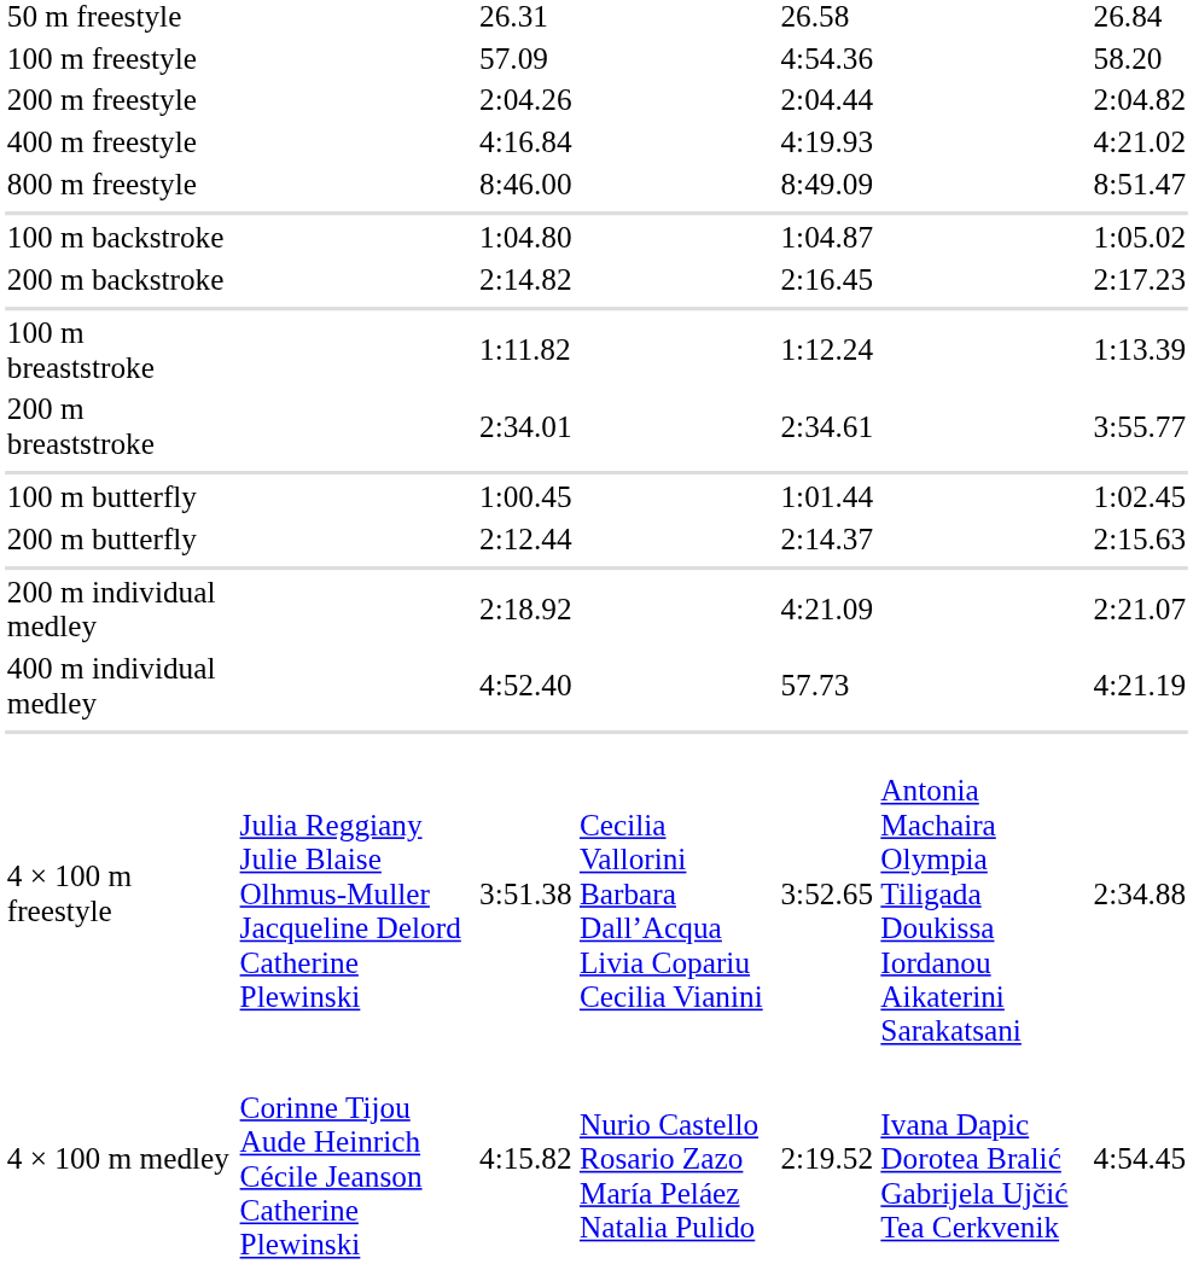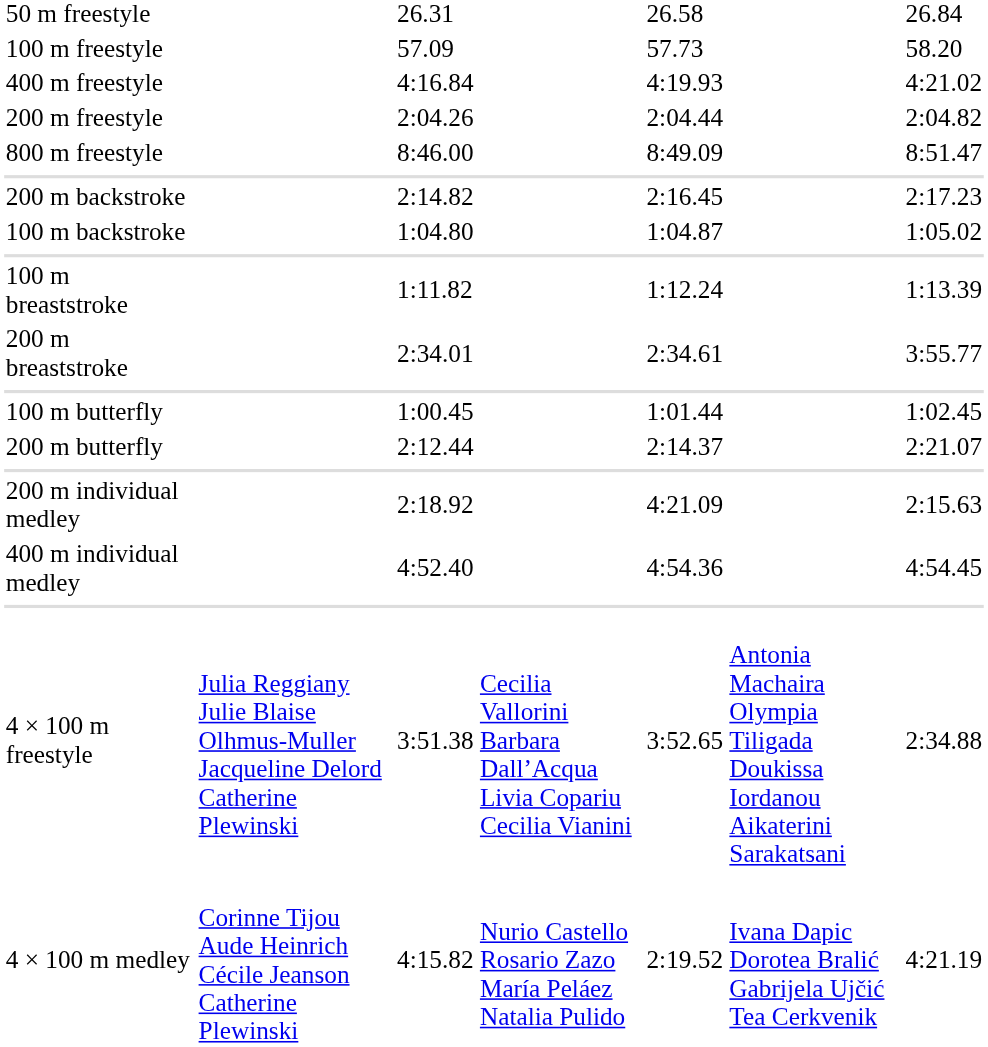 <table>
 <tr>
 <td>50 m freestyle</td>
 <td></td>
 <td>26.31</td>
 <td></td>
 <td>26.58</td>
 <td></td>
 <td>26.84</td>
 </tr>
 <tr>
 <td>100 m freestyle</td>
 <td></td>
 <td>57.09</td>
 <td></td>
-<td>4:54.36</td>
+<td>57.73</td>
 <td></td>
 <td>58.20</td>
+</tr>
+<tr>
+<td>400 m freestyle</td>
+<td></td>
+<td>4:16.84</td>
+<td></td>
+<td>4:19.93</td>
+<td></td>
+<td>4:21.02</td>
 </tr>
 <tr>
 <td>200 m freestyle</td>
 <td></td>
 <td>2:04.26</td>
 <td></td>
 <td>2:04.44</td>
 <td></td>
 <td>2:04.82</td>
-</tr>
-<tr>
-<td>400 m freestyle</td>
-<td></td>
-<td>4:16.84</td>
-<td></td>
-<td>4:19.93</td>
-<td></td>
-<td>4:21.02</td>
 </tr>
 <tr>
 <td>800 m freestyle</td>
 <td></td>
 <td>8:46.00</td>
 <td></td>
 <td>8:49.09</td>
 <td></td>
 <td>8:51.47</td>
 </tr>
 <tr>
 </tr>
 <tr bgcolor=#ddd>
 <td colspan=7></td>
 </tr>
 <tr>
+<td>200 m backstroke</td>
+<td></td>
+<td>2:14.82</td>
+<td></td>
+<td>2:16.45</td>
+<td></td>
+<td>2:17.23</td>
+</tr>
+<tr>
 <td>100 m backstroke</td>
 <td></td>
 <td>1:04.80</td>
 <td></td>
 <td>1:04.87</td>
 <td></td>
 <td>1:05.02</td>
-</tr>
-<tr>
-<td>200 m backstroke</td>
-<td></td>
-<td>2:14.82</td>
-<td></td>
-<td>2:16.45</td>
-<td></td>
-<td>2:17.23</td>
 </tr>
 <tr>
 </tr>
 <tr bgcolor=#ddd>
 <td colspan=7></td>
 </tr>
 <tr>
 <td>100 m breaststroke</td>
 <td></td>
 <td>1:11.82</td>
 <td></td>
 <td>1:12.24</td>
 <td></td>
 <td>1:13.39</td>
 </tr>
 <tr>
 <td>200 m breaststroke</td>
 <td></td>
 <td>2:34.01</td>
 <td></td>
 <td>2:34.61</td>
 <td></td>
 <td>3:55.77</td>
 </tr>
 <tr>
 </tr>
 <tr bgcolor=#ddd>
 <td colspan=7></td>
 </tr>
 <tr>
 <td>100 m butterfly</td>
 <td></td>
 <td>1:00.45</td>
 <td></td>
 <td>1:01.44</td>
 <td></td>
 <td>1:02.45</td>
 </tr>
 <tr>
 <td>200 m butterfly</td>
 <td></td>
 <td>2:12.44</td>
 <td></td>
 <td>2:14.37</td>
 <td></td>
-<td>2:15.63</td>
+<td>2:21.07</td>
 </tr>
 <tr>
 </tr>
 <tr bgcolor=#ddd>
 <td colspan=7></td>
 </tr>
 <tr>
 <td>200 m individual medley</td>
 <td></td>
 <td>2:18.92</td>
 <td></td>
 <td>4:21.09</td>
 <td></td>
-<td>2:21.07</td>
+<td>2:15.63</td>
 </tr>
 <tr>
 <td>400 m individual medley</td>
 <td></td>
 <td>4:52.40</td>
 <td></td>
-<td>57.73</td>
+<td>4:54.36</td>
 <td></td>
-<td>4:21.19</td>
+<td>4:54.45</td>
 </tr>
 <tr>
 </tr>
 <tr bgcolor=#ddd>
 <td colspan=7></td>
 </tr>
 <tr>
 <td>4 × 100 m freestyle</td>
 <td><br><a href='#'>Julia Reggiany</a><br><a href='#'>Julie Blaise Olhmus-Muller</a><br><a href='#'>Jacqueline Delord</a><br><a href='#'>Catherine Plewinski</a></td>
 <td>3:51.38</td>
 <td><br><a href='#'>Cecilia Vallorini</a><br><a href='#'>Barbara Dall’Acqua</a><br><a href='#'>Livia Copariu</a><br><a href='#'>Cecilia Vianini</a></td>
 <td>3:52.65</td>
 <td><br><a href='#'>Antonia Machaira</a><br><a href='#'>Olympia Tiligada</a><br><a href='#'>Doukissa Iordanou</a><br><a href='#'>Aikaterini Sarakatsani</a></td>
 <td>2:34.88</td>
 </tr>
 <tr>
 <td>4 × 100 m medley</td>
 <td><br><a href='#'>Corinne Tijou</a><br><a href='#'>Aude Heinrich</a><br><a href='#'>Cécile Jeanson</a><br><a href='#'>Catherine Plewinski</a></td>
 <td>4:15.82</td>
 <td><br><a href='#'>Nurio Castello</a><br><a href='#'>Rosario Zazo</a><br><a href='#'>María Peláez</a><br><a href='#'>Natalia Pulido</a></td>
 <td>2:19.52</td>
 <td><br><a href='#'>Ivana Dapic</a><br><a href='#'>Dorotea Bralić</a><br><a href='#'>Gabrijela Ujčić</a><br><a href='#'>Tea Cerkvenik</a></td>
-<td>4:54.45</td>
+<td>4:21.19</td>
 </tr>
 <tr>
 </tr>
 </table>
